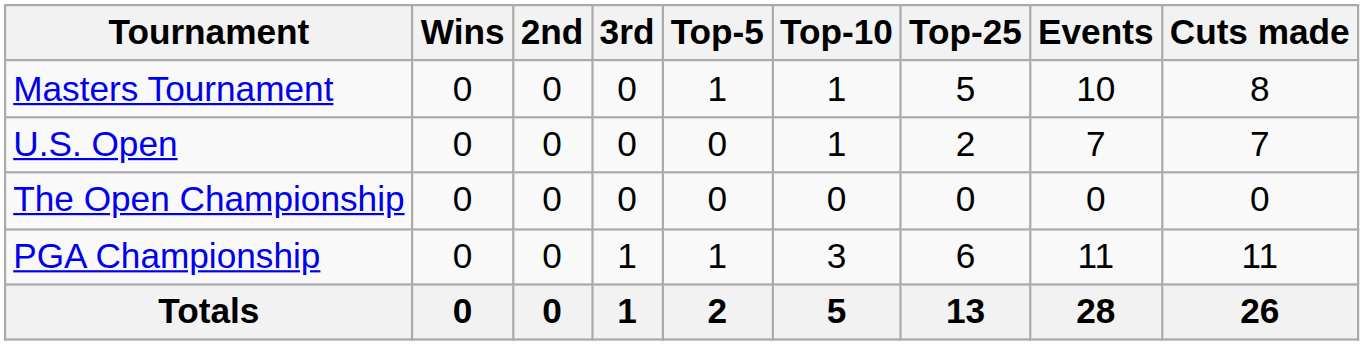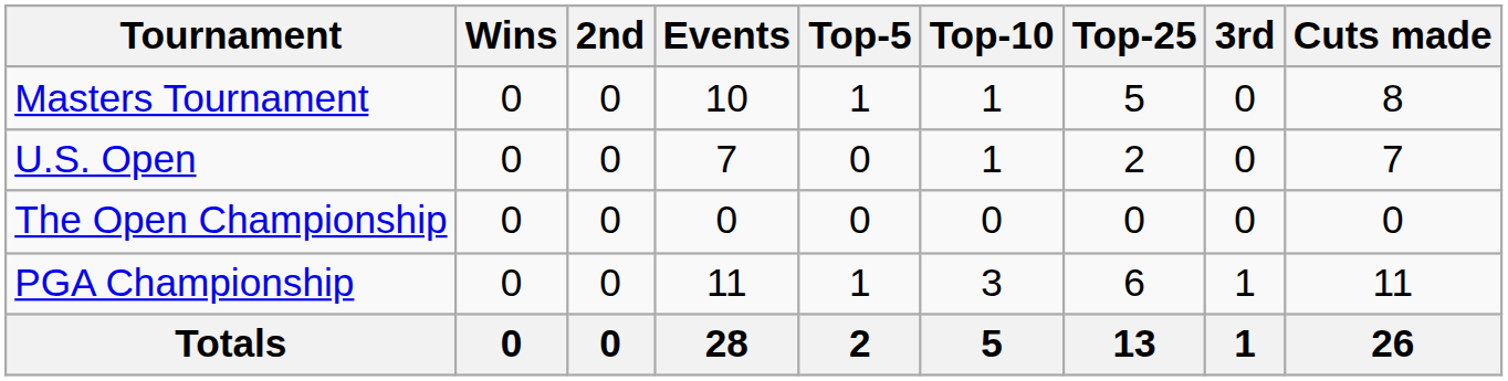 <table class=wikitable style=text-align:center>
 <tr>
 <th>Tournament</th>
 <th>Wins</th>
 <th>2nd</th>
-<th>3rd</th>
+<th>Events</th>
 <th>Top-5</th>
 <th>Top-10</th>
 <th>Top-25</th>
-<th>Events</th>
+<th>3rd</th>
 <th>Cuts made</th>
 </tr>
 <tr>
 <td align=left><a href='#'>Masters Tournament</a></td>
 <td>0</td>
 <td>0</td>
-<td>0</td>
+<td>10</td>
 <td>1</td>
 <td>1</td>
 <td>5</td>
-<td>10</td>
+<td>0</td>
 <td>8</td>
 </tr>
 <tr>
 <td align=left><a href='#'>U.S. Open</a></td>
 <td>0</td>
 <td>0</td>
-<td>0</td>
+<td>7</td>
 <td>0</td>
 <td>1</td>
 <td>2</td>
-<td>7</td>
+<td>0</td>
 <td>7</td>
 </tr>
 <tr>
 <td align=left><a href='#'>The Open Championship</a></td>
 <td>0</td>
 <td>0</td>
 <td>0</td>
 <td>0</td>
 <td>0</td>
 <td>0</td>
 <td>0</td>
 <td>0</td>
 </tr>
 <tr>
 <td align=left><a href='#'>PGA Championship</a></td>
 <td>0</td>
 <td>0</td>
-<td>1</td>
+<td>11</td>
 <td>1</td>
 <td>3</td>
 <td>6</td>
-<td>11</td>
+<td>1</td>
 <td>11</td>
 </tr>
 <tr>
 <th>Totals</th>
 <th>0</th>
 <th>0</th>
-<th>1</th>
+<th>28</th>
 <th>2</th>
 <th>5</th>
 <th>13</th>
-<th>28</th>
+<th>1</th>
 <th>26</th>
 </tr>
 </table>
